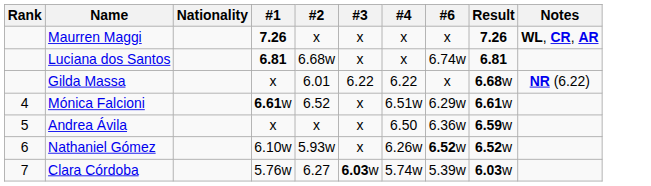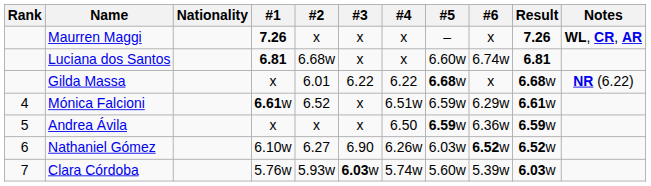 <table class="wikitable sortable" style="text-align:center">
 <tr>
 <th>Rank</th>
 <th>Name</th>
 <th>Nationality</th>
 <th>#1</th>
 <th>#2</th>
 <th>#3</th>
 <th>#4</th>
+<th>#5</th>
 <th>#6</th>
 <th>Result</th>
 <th>Notes</th>
 </tr>
 <tr>
 <td></td>
 <td align=left><a href='#'>Maurren Maggi</a></td>
 <td align=left></td>
 <td><strong>7.26</strong></td>
 <td>x</td>
 <td>x</td>
 <td>x</td>
+<td>–</td>
 <td>x</td>
 <td><strong>7.26</strong></td>
 <td><strong>WL</strong>, <strong><a href='#'>CR</a></strong>, <strong><a href='#'>AR</a></strong></td>
 </tr>
 <tr>
 <td></td>
 <td align=left><a href='#'>Luciana dos Santos</a></td>
 <td align=left></td>
 <td><strong>6.81</strong></td>
 <td>6.68w</td>
 <td>x</td>
 <td>x</td>
+<td>6.60w</td>
 <td>6.74w</td>
 <td><strong>6.81</strong></td>
 <td></td>
 </tr>
 <tr>
 <td></td>
 <td align=left><a href='#'>Gilda Massa</a></td>
 <td align=left></td>
 <td>x</td>
 <td>6.01</td>
 <td>6.22</td>
 <td>6.22</td>
+<td><strong>6.68</strong>w</td>
 <td>x</td>
 <td><strong>6.68</strong>w</td>
 <td><strong><a href='#'>NR</a></strong> (6.22)</td>
 </tr>
 <tr>
 <td>4</td>
 <td align=left><a href='#'>Mónica Falcioni</a></td>
 <td align=left></td>
 <td><strong>6.61</strong>w</td>
 <td>6.52</td>
 <td>x</td>
 <td>6.51w</td>
+<td>6.59w</td>
 <td>6.29w</td>
 <td><strong>6.61</strong>w</td>
 <td></td>
 </tr>
 <tr>
 <td>5</td>
 <td align=left><a href='#'>Andrea Ávila</a></td>
 <td align=left></td>
 <td>x</td>
 <td>x</td>
 <td>x</td>
 <td>6.50</td>
+<td><strong>6.59</strong>w</td>
 <td>6.36w</td>
 <td><strong>6.59</strong>w</td>
 <td></td>
 </tr>
 <tr>
 <td>6</td>
 <td align=left><a href='#'>Nathaniel Gómez</a></td>
 <td align=left></td>
 <td>6.10w</td>
-<td>5.93w</td>
-<td>x</td>
+<td>6.27</td>
+<td>6.90</td>
 <td>6.26w</td>
+<td>6.03w</td>
 <td><strong>6.52</strong>w</td>
 <td><strong>6.52</strong>w</td>
 <td></td>
 </tr>
 <tr>
 <td>7</td>
 <td align=left><a href='#'>Clara Córdoba</a></td>
 <td align=left></td>
 <td>5.76w</td>
-<td>6.27</td>
+<td>5.93w</td>
 <td><strong>6.03</strong>w</td>
 <td>5.74w</td>
+<td>5.60w</td>
 <td>5.39w</td>
 <td><strong>6.03</strong>w</td>
 <td></td>
 </tr>
 </table>
